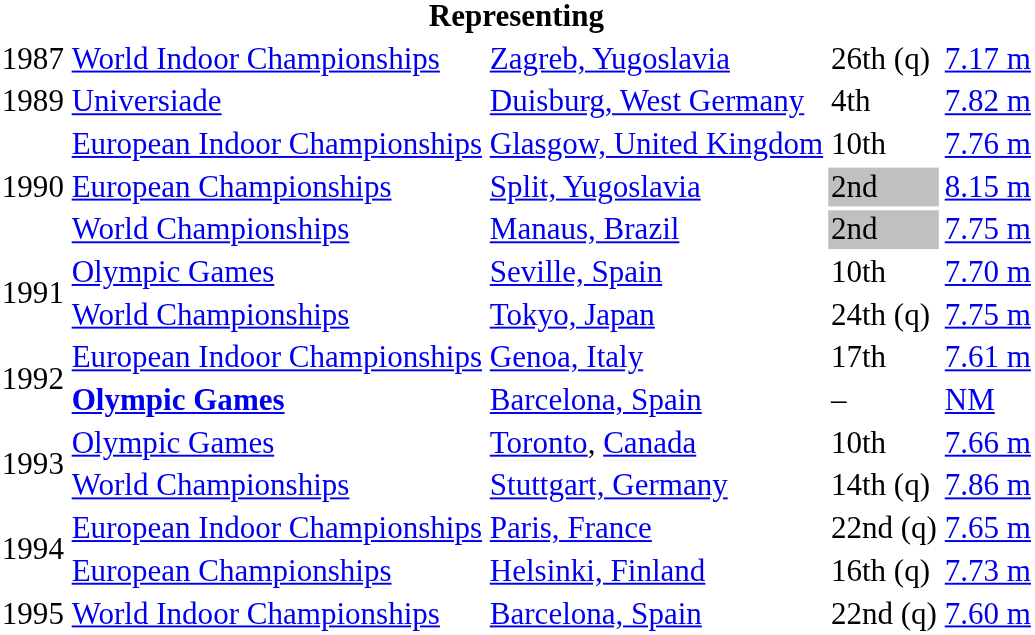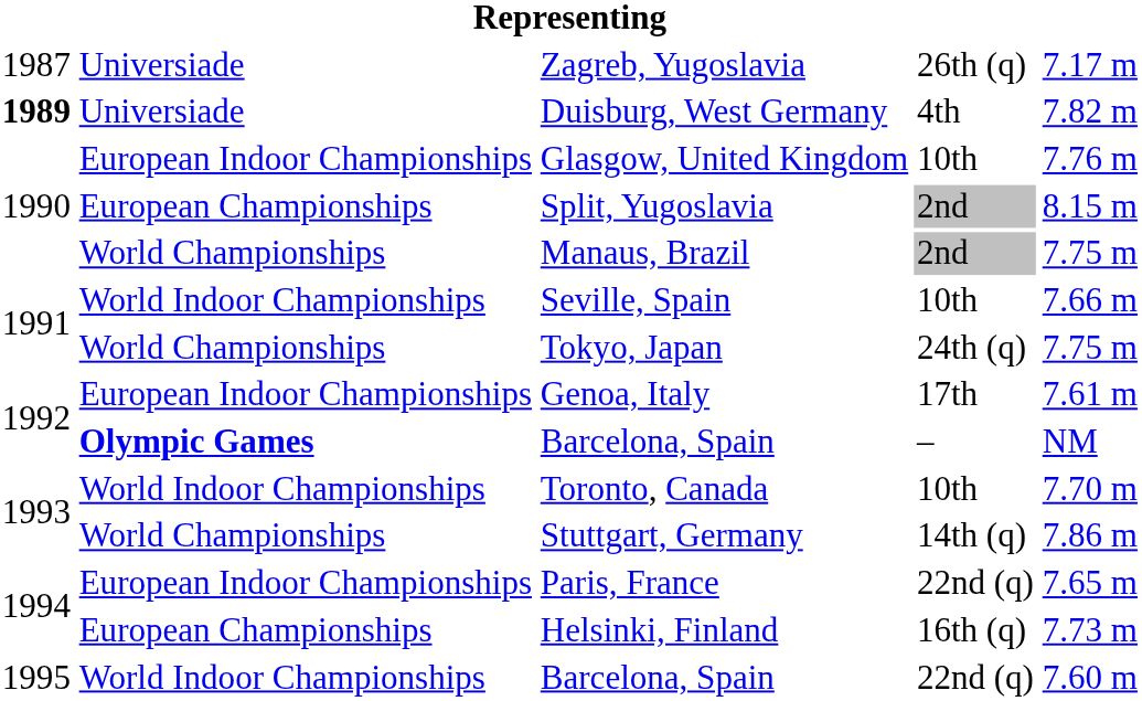 <table>
 <tr>
 <th colspan="5">Representing </th>
 </tr>
 <tr>
 <td>1987</td>
-<td><a href='#'>World Indoor Championships</a></td>
+<td><a href='#'>Universiade</a></td>
 <td><a href='#'>Zagreb, Yugoslavia</a></td>
 <td>26th (q)</td>
 <td><a href='#'>7.17 m</a></td>
 </tr>
 <tr>
-<td>1989</td>
+<td><strong>1989</strong></td>
 <td><a href='#'>Universiade</a></td>
 <td><a href='#'>Duisburg, West Germany</a></td>
 <td>4th</td>
 <td><a href='#'>7.82 m</a></td>
 </tr>
 <tr>
 <td rowspan=3>1990</td>
 <td><a href='#'>European Indoor Championships</a></td>
 <td><a href='#'>Glasgow, United Kingdom</a></td>
 <td>10th</td>
 <td><a href='#'>7.76 m</a></td>
 </tr>
 <tr>
 <td><a href='#'>European Championships</a></td>
 <td><a href='#'>Split, Yugoslavia</a></td>
 <td bgcolor=silver>2nd</td>
 <td><a href='#'>8.15 m</a></td>
 </tr>
 <tr>
 <td><a href='#'>World Championships</a></td>
 <td><a href='#'>Manaus, Brazil</a></td>
 <td bgcolor=silver>2nd</td>
 <td><a href='#'>7.75 m</a></td>
 </tr>
 <tr>
 <td rowspan=2>1991</td>
-<td><a href='#'>Olympic Games</a></td>
+<td><a href='#'>World Indoor Championships</a></td>
 <td><a href='#'>Seville, Spain</a></td>
 <td>10th</td>
-<td><a href='#'>7.70 m</a></td>
+<td><a href='#'>7.66 m</a></td>
 </tr>
 <tr>
 <td><a href='#'>World Championships</a></td>
 <td><a href='#'>Tokyo, Japan</a></td>
 <td>24th (q)</td>
 <td><a href='#'>7.75 m</a></td>
 </tr>
 <tr>
 <td rowspan=2>1992</td>
 <td><a href='#'>European Indoor Championships</a></td>
 <td><a href='#'>Genoa, Italy</a></td>
 <td>17th</td>
 <td><a href='#'>7.61 m</a></td>
 </tr>
 <tr>
 <td><strong><a href='#'>Olympic Games</a></strong></td>
 <td><a href='#'>Barcelona, Spain</a></td>
 <td>–</td>
 <td><a href='#'>NM</a></td>
 </tr>
 <tr>
 <td rowspan=2>1993</td>
-<td><a href='#'>Olympic Games</a></td>
+<td><a href='#'>World Indoor Championships</a></td>
 <td><a href='#'>Toronto</a>, <a href='#'>Canada</a></td>
 <td>10th</td>
-<td><a href='#'>7.66 m</a></td>
+<td><a href='#'>7.70 m</a></td>
 </tr>
 <tr>
 <td><a href='#'>World Championships</a></td>
 <td><a href='#'>Stuttgart, Germany</a></td>
 <td>14th (q)</td>
 <td><a href='#'>7.86 m</a></td>
 </tr>
 <tr>
 <td rowspan=2>1994</td>
 <td><a href='#'>European Indoor Championships</a></td>
 <td><a href='#'>Paris, France</a></td>
 <td>22nd (q)</td>
 <td><a href='#'>7.65 m</a></td>
 </tr>
 <tr>
 <td><a href='#'>European Championships</a></td>
 <td><a href='#'>Helsinki, Finland</a></td>
 <td>16th (q)</td>
 <td><a href='#'>7.73 m</a></td>
 </tr>
 <tr>
 <td>1995</td>
 <td><a href='#'>World Indoor Championships</a></td>
 <td><a href='#'>Barcelona, Spain</a></td>
 <td>22nd (q)</td>
 <td><a href='#'>7.60 m</a></td>
 </tr>
 </table>
